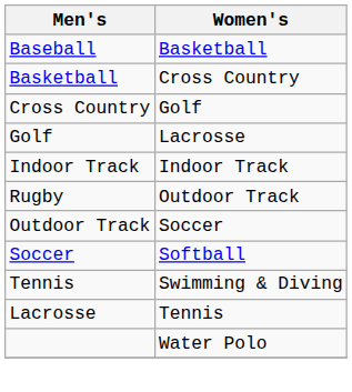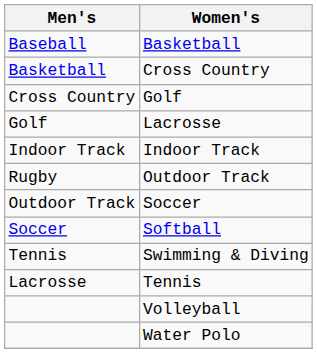 <table class="wikitable">
 <tr>
 <th>Men's</th>
 <th>Women's</th>
 </tr>
 <tr>
 <td><a href='#'>Baseball</a></td>
 <td><a href='#'>Basketball</a></td>
 </tr>
 <tr>
 <td><a href='#'>Basketball</a></td>
 <td>Cross Country</td>
 </tr>
 <tr>
 <td>Cross Country</td>
 <td>Golf</td>
 </tr>
 <tr>
 <td>Golf</td>
 <td>Lacrosse</td>
 </tr>
 <tr>
 <td>Indoor Track</td>
 <td>Indoor Track</td>
 </tr>
 <tr>
 <td>Rugby</td>
 <td>Outdoor Track</td>
 </tr>
 <tr>
 <td>Outdoor Track</td>
 <td>Soccer</td>
 </tr>
 <tr>
 <td><a href='#'>Soccer</a></td>
 <td><a href='#'>Softball</a></td>
 </tr>
 <tr>
 <td>Tennis</td>
 <td>Swimming & Diving</td>
 </tr>
 <tr>
 <td>Lacrosse</td>
 <td>Tennis</td>
 </tr>
 <tr>
 <td></td>
+<td>Volleyball</td>
+</tr>
+<tr>
+<td></td>
 <td>Water Polo</td>
 </tr>
 <tr>
 </tr>
 </table>
